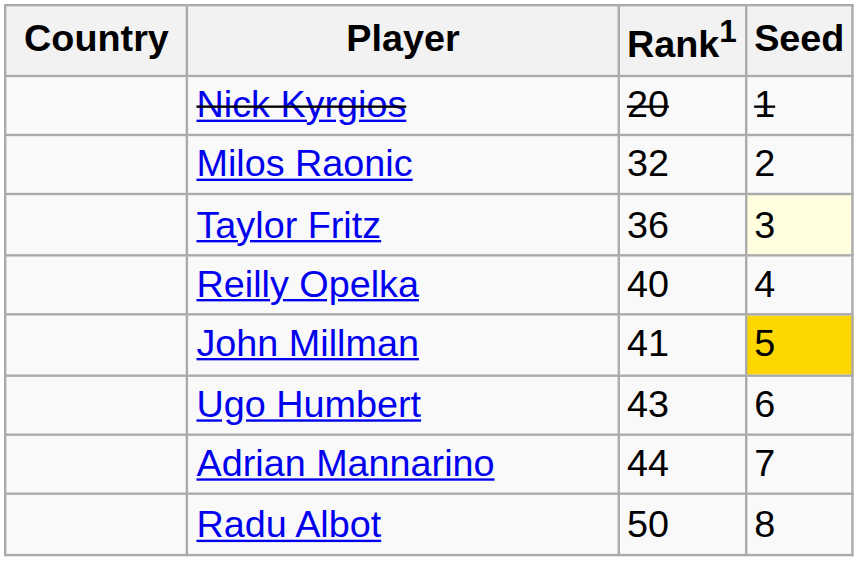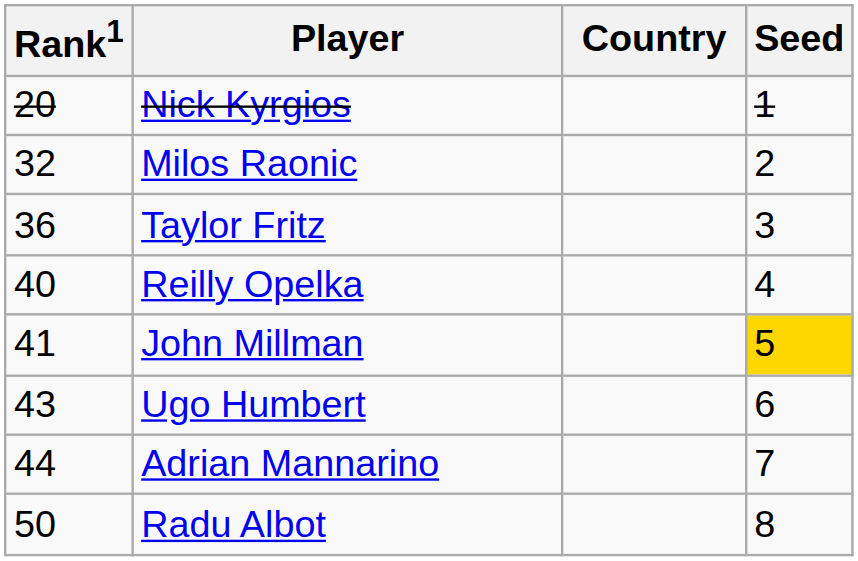 <table class="sortable wikitable">
 <tr>
+<th>Rank<sup>1</sup></th>
+<th width=175>Player</th>
 <th width=70>Country</th>
-<th width=175>Player</th>
-<th>Rank<sup>1</sup></th>
 <th>Seed</th>
 </tr>
 <tr>
+<td><s>20</s></td>
+<td><s><a href='#'>Nick Kyrgios</a></s></td>
 <td><s></s></td>
-<td><s><a href='#'>Nick Kyrgios</a></s></td>
-<td><s>20</s></td>
 <td><s>1</s></td>
 </tr>
 <tr>
+<td>32</td>
+<td><a href='#'>Milos Raonic</a></td>
 <td></td>
-<td><a href='#'>Milos Raonic</a></td>
-<td>32</td>
 <td>2</td>
 </tr>
 <tr>
+<td>36</td>
+<td><a href='#'>Taylor Fritz</a></td>
 <td></td>
-<td><a href='#'>Taylor Fritz</a></td>
-<td>36</td>
-<td style="background: lightyellow;">3</td>
+<td>3</td>
 </tr>
 <tr>
+<td>40</td>
+<td><a href='#'>Reilly Opelka</a></td>
 <td></td>
-<td><a href='#'>Reilly Opelka</a></td>
-<td>40</td>
 <td>4</td>
 </tr>
 <tr>
+<td>41</td>
+<td><a href='#'>John Millman</a></td>
 <td></td>
-<td><a href='#'>John Millman</a></td>
-<td>41</td>
 <td style="background: gold;">5</td>
 </tr>
 <tr>
+<td>43</td>
+<td><a href='#'>Ugo Humbert</a></td>
 <td></td>
-<td><a href='#'>Ugo Humbert</a></td>
-<td>43</td>
 <td>6</td>
 </tr>
 <tr>
+<td>44</td>
+<td><a href='#'>Adrian Mannarino</a></td>
 <td></td>
-<td><a href='#'>Adrian Mannarino</a></td>
-<td>44</td>
 <td>7</td>
 </tr>
 <tr>
+<td>50</td>
+<td><a href='#'>Radu Albot</a></td>
 <td></td>
-<td><a href='#'>Radu Albot</a></td>
-<td>50</td>
 <td>8</td>
 </tr>
 </table>
